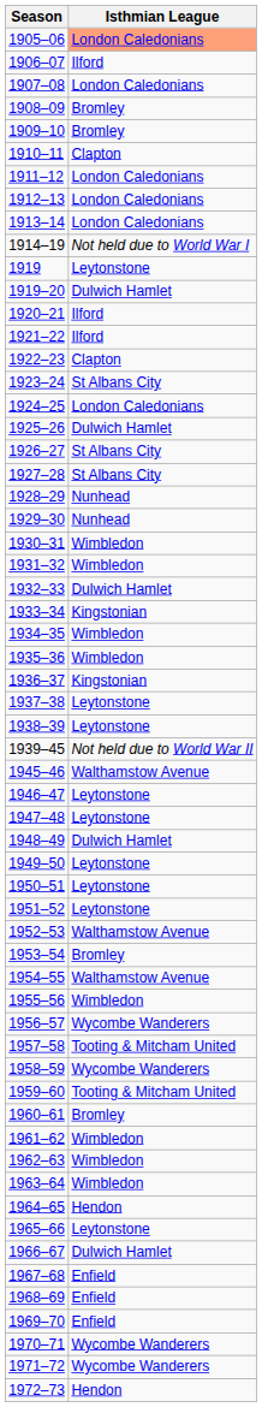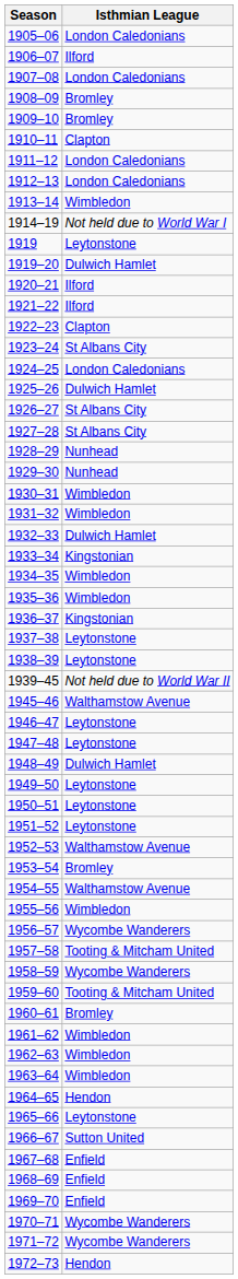 <table class="wikitable" style="text-align: left">
 <tr>
 <th>Season</th>
 <th>Isthmian League</th>
 </tr>
 <tr>
 <td><a href='#'>1905–06</a></td>
-<td style="background: lightsalmon;"><a href='#'>London Caledonians</a></td>
+<td><a href='#'>London Caledonians</a></td>
 </tr>
 <tr>
 <td><a href='#'>1906–07</a></td>
 <td><a href='#'>Ilford</a></td>
 </tr>
 <tr>
 <td><a href='#'>1907–08</a></td>
 <td><a href='#'>London Caledonians</a></td>
 </tr>
 <tr>
 <td><a href='#'>1908–09</a></td>
 <td><a href='#'>Bromley</a></td>
 </tr>
 <tr>
 <td><a href='#'>1909–10</a></td>
 <td><a href='#'>Bromley</a></td>
 </tr>
 <tr>
 <td><a href='#'>1910–11</a></td>
 <td><a href='#'>Clapton</a></td>
 </tr>
 <tr>
 <td><a href='#'>1911–12</a></td>
 <td><a href='#'>London Caledonians</a></td>
 </tr>
 <tr>
 <td><a href='#'>1912–13</a></td>
 <td><a href='#'>London Caledonians</a></td>
 </tr>
 <tr>
 <td><a href='#'>1913–14</a></td>
-<td><a href='#'>London Caledonians</a></td>
+<td><a href='#'>Wimbledon</a></td>
 </tr>
 <tr>
 <td>1914–19</td>
 <td><em>Not held due to <a href='#'>World War I</a></em></td>
 </tr>
 <tr>
 <td><a href='#'>1919</a></td>
 <td><a href='#'>Leytonstone</a></td>
 </tr>
 <tr>
 <td><a href='#'>1919–20</a></td>
 <td><a href='#'>Dulwich Hamlet</a></td>
 </tr>
 <tr>
 <td><a href='#'>1920–21</a></td>
 <td><a href='#'>Ilford</a></td>
 </tr>
 <tr>
 <td><a href='#'>1921–22</a></td>
 <td><a href='#'>Ilford</a></td>
 </tr>
 <tr>
 <td><a href='#'>1922–23</a></td>
 <td><a href='#'>Clapton</a></td>
 </tr>
 <tr>
 <td><a href='#'>1923–24</a></td>
 <td><a href='#'>St Albans City</a></td>
 </tr>
 <tr>
 <td><a href='#'>1924–25</a></td>
 <td><a href='#'>London Caledonians</a></td>
 </tr>
 <tr>
 <td><a href='#'>1925–26</a></td>
 <td><a href='#'>Dulwich Hamlet</a></td>
 </tr>
 <tr>
 <td><a href='#'>1926–27</a></td>
 <td><a href='#'>St Albans City</a></td>
 </tr>
 <tr>
 <td><a href='#'>1927–28</a></td>
 <td><a href='#'>St Albans City</a></td>
 </tr>
 <tr>
 <td><a href='#'>1928–29</a></td>
 <td><a href='#'>Nunhead</a></td>
 </tr>
 <tr>
 <td><a href='#'>1929–30</a></td>
 <td><a href='#'>Nunhead</a></td>
 </tr>
 <tr>
 <td><a href='#'>1930–31</a></td>
 <td><a href='#'>Wimbledon</a></td>
 </tr>
 <tr>
 <td><a href='#'>1931–32</a></td>
 <td><a href='#'>Wimbledon</a></td>
 </tr>
 <tr>
 <td><a href='#'>1932–33</a></td>
 <td><a href='#'>Dulwich Hamlet</a></td>
 </tr>
 <tr>
 <td><a href='#'>1933–34</a></td>
 <td><a href='#'>Kingstonian</a></td>
 </tr>
 <tr>
 <td><a href='#'>1934–35</a></td>
 <td><a href='#'>Wimbledon</a></td>
 </tr>
 <tr>
 <td><a href='#'>1935–36</a></td>
 <td><a href='#'>Wimbledon</a></td>
 </tr>
 <tr>
 <td><a href='#'>1936–37</a></td>
 <td><a href='#'>Kingstonian</a></td>
 </tr>
 <tr>
 <td><a href='#'>1937–38</a></td>
 <td><a href='#'>Leytonstone</a></td>
 </tr>
 <tr>
 <td><a href='#'>1938–39</a></td>
 <td><a href='#'>Leytonstone</a></td>
 </tr>
 <tr>
 <td>1939–45</td>
 <td><em>Not held due to <a href='#'>World War II</a></em></td>
 </tr>
 <tr>
 <td><a href='#'>1945–46</a></td>
 <td><a href='#'>Walthamstow Avenue</a></td>
 </tr>
 <tr>
 <td><a href='#'>1946–47</a></td>
 <td><a href='#'>Leytonstone</a></td>
 </tr>
 <tr>
 <td><a href='#'>1947–48</a></td>
 <td><a href='#'>Leytonstone</a></td>
 </tr>
 <tr>
 <td><a href='#'>1948–49</a></td>
 <td><a href='#'>Dulwich Hamlet</a></td>
 </tr>
 <tr>
 <td><a href='#'>1949–50</a></td>
 <td><a href='#'>Leytonstone</a></td>
 </tr>
 <tr>
 <td><a href='#'>1950–51</a></td>
 <td><a href='#'>Leytonstone</a></td>
 </tr>
 <tr>
 <td><a href='#'>1951–52</a></td>
 <td><a href='#'>Leytonstone</a></td>
 </tr>
 <tr>
 <td><a href='#'>1952–53</a></td>
 <td><a href='#'>Walthamstow Avenue</a></td>
 </tr>
 <tr>
 <td><a href='#'>1953–54</a></td>
 <td><a href='#'>Bromley</a></td>
 </tr>
 <tr>
 <td><a href='#'>1954–55</a></td>
 <td><a href='#'>Walthamstow Avenue</a></td>
 </tr>
 <tr>
 <td><a href='#'>1955–56</a></td>
 <td><a href='#'>Wimbledon</a></td>
 </tr>
 <tr>
 <td><a href='#'>1956–57</a></td>
 <td><a href='#'>Wycombe Wanderers</a></td>
 </tr>
 <tr>
 <td><a href='#'>1957–58</a></td>
 <td><a href='#'>Tooting & Mitcham United</a></td>
 </tr>
 <tr>
 <td><a href='#'>1958–59</a></td>
 <td><a href='#'>Wycombe Wanderers</a></td>
 </tr>
 <tr>
 <td><a href='#'>1959–60</a></td>
 <td><a href='#'>Tooting & Mitcham United</a></td>
 </tr>
 <tr>
 <td><a href='#'>1960–61</a></td>
 <td><a href='#'>Bromley</a></td>
 </tr>
 <tr>
 <td><a href='#'>1961–62</a></td>
 <td><a href='#'>Wimbledon</a></td>
 </tr>
 <tr>
 <td><a href='#'>1962–63</a></td>
 <td><a href='#'>Wimbledon</a></td>
 </tr>
 <tr>
 <td><a href='#'>1963–64</a></td>
 <td><a href='#'>Wimbledon</a></td>
 </tr>
 <tr>
 <td><a href='#'>1964–65</a></td>
 <td><a href='#'>Hendon</a></td>
 </tr>
 <tr>
 <td><a href='#'>1965–66</a></td>
 <td><a href='#'>Leytonstone</a></td>
 </tr>
 <tr>
 <td><a href='#'>1966–67</a></td>
-<td><a href='#'>Dulwich Hamlet</a></td>
+<td><a href='#'>Sutton United</a></td>
 </tr>
 <tr>
 <td><a href='#'>1967–68</a></td>
 <td><a href='#'>Enfield</a></td>
 </tr>
 <tr>
 <td><a href='#'>1968–69</a></td>
 <td><a href='#'>Enfield</a></td>
 </tr>
 <tr>
 <td><a href='#'>1969–70</a></td>
 <td><a href='#'>Enfield</a></td>
 </tr>
 <tr>
 <td><a href='#'>1970–71</a></td>
 <td><a href='#'>Wycombe Wanderers</a></td>
 </tr>
 <tr>
 <td><a href='#'>1971–72</a></td>
 <td><a href='#'>Wycombe Wanderers</a></td>
 </tr>
 <tr>
 <td><a href='#'>1972–73</a></td>
 <td><a href='#'>Hendon</a></td>
 </tr>
 </table>
